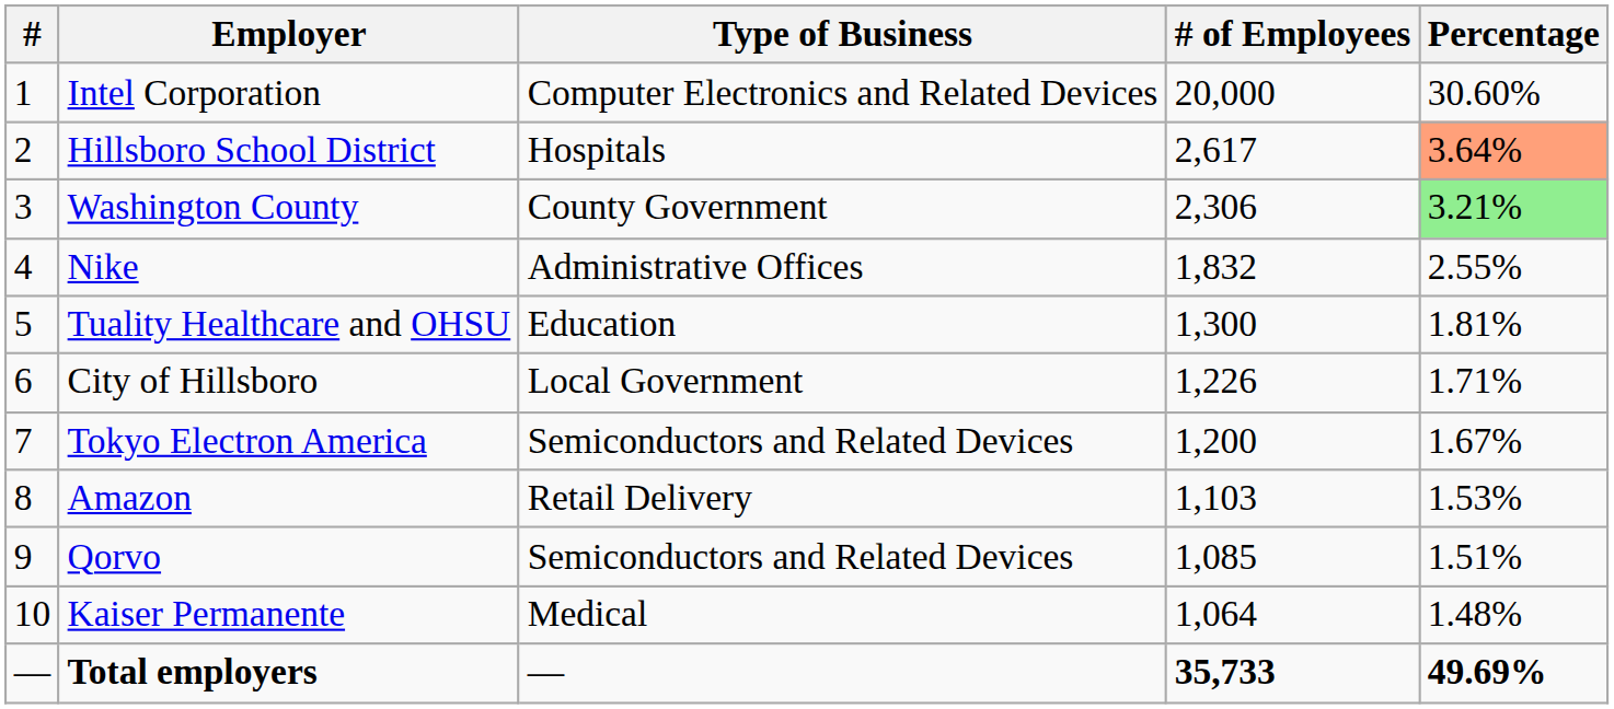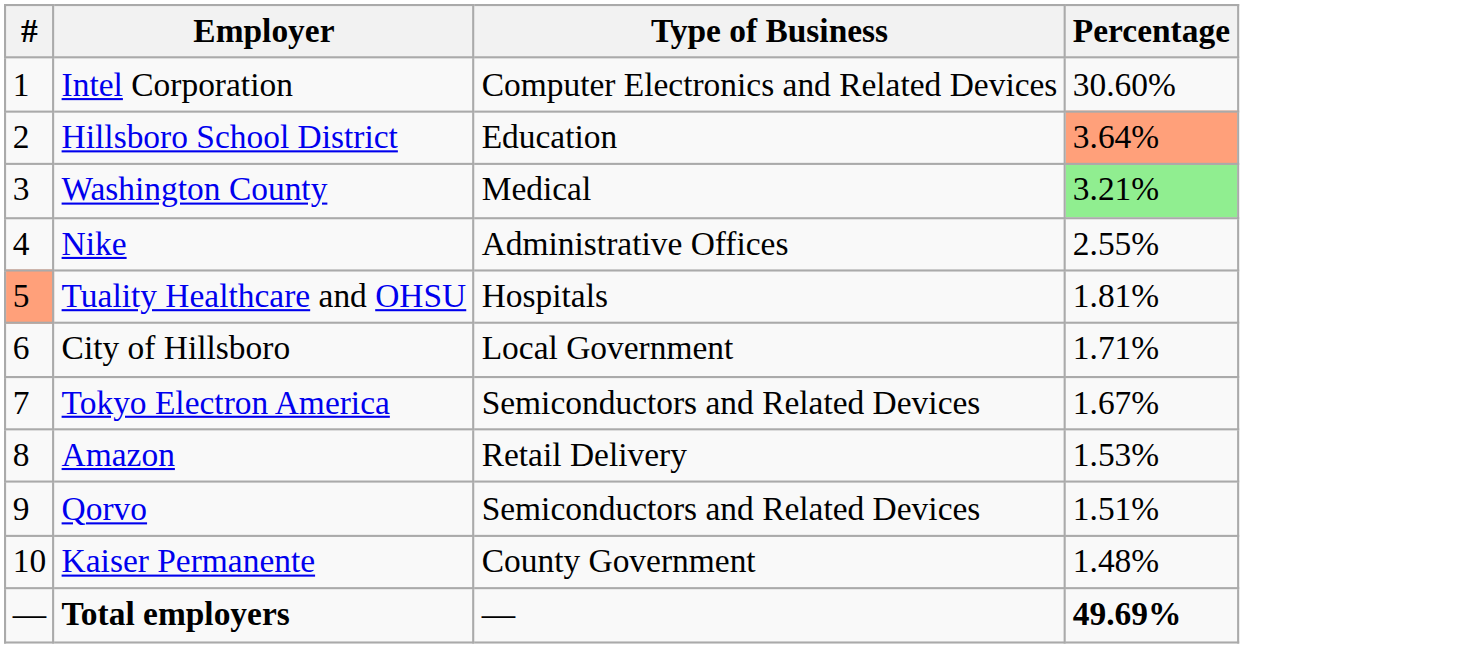 <table class="wikitable">
 <tr>
 <th>#</th>
 <th>Employer</th>
 <th>Type of Business</th>
-<th># of Employees</th>
 <th>Percentage</th>
 </tr>
 <tr>
 <td>1</td>
 <td><a href='#'>Intel</a> Corporation</td>
 <td>Computer Electronics and Related Devices</td>
-<td>20,000</td>
 <td>30.60%</td>
 </tr>
 <tr>
 <td>2</td>
 <td><a href='#'>Hillsboro School District</a></td>
-<td>Hospitals</td>
-<td>2,617</td>
+<td>Education</td>
 <td style="background: lightsalmon;">3.64%</td>
 </tr>
 <tr>
 <td>3</td>
 <td><a href='#'>Washington County</a></td>
-<td>County Government</td>
-<td>2,306</td>
+<td>Medical</td>
 <td style="background: lightgreen;">3.21%</td>
 </tr>
 <tr>
 <td>4</td>
 <td><a href='#'>Nike</a></td>
 <td>Administrative Offices</td>
-<td>1,832</td>
 <td>2.55%</td>
 </tr>
 <tr>
-<td>5</td>
+<td style="background: lightsalmon;">5</td>
 <td><a href='#'>Tuality Healthcare</a> and <a href='#'>OHSU</a></td>
-<td>Education</td>
-<td>1,300</td>
+<td>Hospitals</td>
 <td>1.81%</td>
 </tr>
 <tr>
 <td>6</td>
 <td>City of Hillsboro</td>
 <td>Local Government</td>
-<td>1,226</td>
 <td>1.71%</td>
 </tr>
 <tr>
 <td>7</td>
 <td><a href='#'>Tokyo Electron America</a></td>
 <td>Semiconductors and Related Devices</td>
-<td>1,200</td>
 <td>1.67%</td>
 </tr>
 <tr>
 <td>8</td>
 <td><a href='#'>Amazon</a></td>
 <td>Retail Delivery</td>
-<td>1,103</td>
 <td>1.53%</td>
 </tr>
 <tr>
 <td>9</td>
 <td><a href='#'>Qorvo</a></td>
 <td>Semiconductors and Related Devices</td>
-<td>1,085</td>
 <td>1.51%</td>
 </tr>
 <tr>
 <td>10</td>
 <td><a href='#'>Kaiser Permanente</a></td>
-<td>Medical</td>
-<td>1,064</td>
+<td>County Government</td>
 <td>1.48%</td>
 </tr>
 <tr>
 <td>—</td>
 <td><strong>Total employers</strong></td>
 <td>—</td>
-<td><strong>35,733</strong></td>
 <td><strong>49.69%</strong></td>
 </tr>
 </table>
